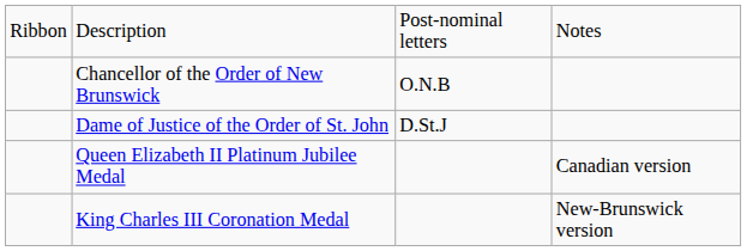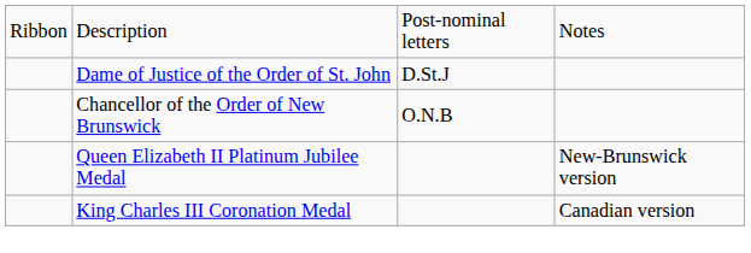 <table class="wikitable">
 <tr>
 <td>Ribbon</td>
 <td>Description</td>
 <td>Post-nominal letters</td>
 <td>Notes</td>
 </tr>
 <tr>
 <td></td>
+<td><a href='#'>Dame of Justice of the Order of St. John</a></td>
+<td>D.St.J</td>
+<td></td>
+</tr>
+<tr>
+<td></td>
 <td>Chancellor of the <a href='#'>Order of New Brunswick</a></td>
 <td>O.N.B</td>
 <td></td>
 </tr>
 <tr>
 <td></td>
-<td><a href='#'>Dame of Justice of the Order of St. John</a></td>
-<td>D.St.J</td>
-<td></td>
-</tr>
-<tr>
-<td></td>
 <td><a href='#'>Queen Elizabeth II Platinum Jubilee Medal</a></td>
 <td></td>
-<td>Canadian version</td>
+<td>New-Brunswick version</td>
 </tr>
 <tr>
 <td></td>
 <td><a href='#'>King Charles III Coronation Medal</a></td>
 <td></td>
-<td>New-Brunswick version</td>
+<td>Canadian version</td>
 </tr>
 </table>
